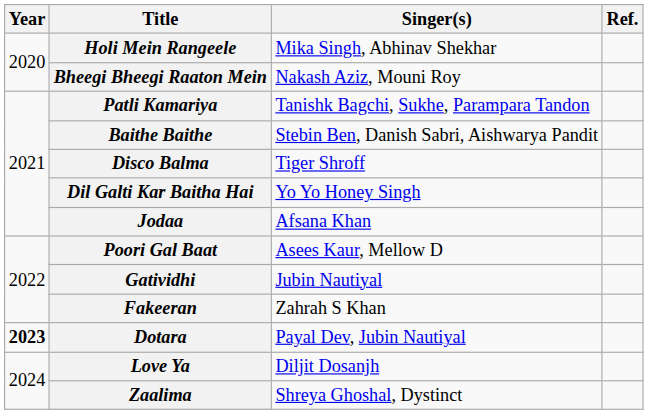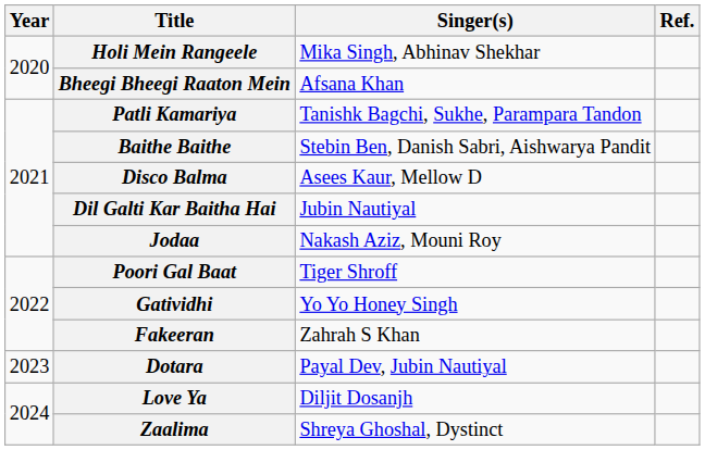 <table class="wikitable plainrowheaders sortable">
 <tr>
 <th scope="col">Year</th>
 <th scope="col">Title</th>
 <th scope="col">Singer(s)</th>
 <th scope="col" class="unsortable">Ref.</th>
 </tr>
 <tr>
 <td rowspan="2">2020</td>
 <th scope="row"><em>Holi Mein Rangeele</em></th>
 <td><a href='#'>Mika Singh</a>, Abhinav Shekhar</td>
 <td></td>
 </tr>
 <tr>
 <th scope="row"><em>Bheegi Bheegi Raaton Mein</em></th>
-<td><a href='#'>Nakash Aziz</a>, Mouni Roy</td>
+<td><a href='#'>Afsana Khan</a></td>
 <td></td>
 </tr>
 <tr>
 <td rowspan="5">2021</td>
 <th scope="row"><em>Patli Kamariya</em></th>
 <td><a href='#'>Tanishk Bagchi</a>, <a href='#'>Sukhe</a>, <a href='#'>Parampara Tandon</a></td>
 <td></td>
 </tr>
 <tr>
 <th scope="row"><em>Baithe Baithe</em></th>
 <td><a href='#'>Stebin Ben</a>, Danish Sabri, Aishwarya Pandit</td>
 <td></td>
 </tr>
 <tr>
 <th scope="row"><em>Disco Balma</em></th>
-<td><a href='#'>Tiger Shroff</a></td>
+<td><a href='#'>Asees Kaur</a>, Mellow D</td>
 <td></td>
 </tr>
 <tr>
 <th scope="row"><em>Dil Galti Kar Baitha Hai</em></th>
-<td><a href='#'>Yo Yo Honey Singh</a></td>
+<td><a href='#'>Jubin Nautiyal</a></td>
 <td></td>
 </tr>
 <tr>
 <th scope="row"><em>Jodaa</em></th>
-<td><a href='#'>Afsana Khan</a></td>
+<td><a href='#'>Nakash Aziz</a>, Mouni Roy</td>
 <td></td>
 </tr>
 <tr>
 <td rowspan="3">2022</td>
 <th scope="row"><em>Poori Gal Baat</em></th>
-<td><a href='#'>Asees Kaur</a>, Mellow D</td>
+<td><a href='#'>Tiger Shroff</a></td>
 <td></td>
 </tr>
 <tr>
 <th scope="row"><em>Gatividhi</em></th>
-<td><a href='#'>Jubin Nautiyal</a></td>
+<td><a href='#'>Yo Yo Honey Singh</a></td>
 <td></td>
 </tr>
 <tr>
 <th scope="row"><em>Fakeeran</em></th>
 <td>Zahrah S Khan</td>
 <td></td>
 </tr>
 <tr>
-<td><strong>2023</strong></td>
+<td>2023</td>
 <th scope="row"><em>Dotara</em></th>
 <td><a href='#'>Payal Dev</a>, <a href='#'>Jubin Nautiyal</a></td>
 <td></td>
 </tr>
 <tr>
 <td rowspan="2">2024</td>
 <th scope="row"><em>Love Ya</em></th>
 <td><a href='#'>Diljit Dosanjh</a></td>
 <td></td>
 </tr>
 <tr>
 <th scope="row"><em>Zaalima</em></th>
 <td><a href='#'>Shreya Ghoshal</a>, Dystinct</td>
 <td></td>
 </tr>
 </table>
